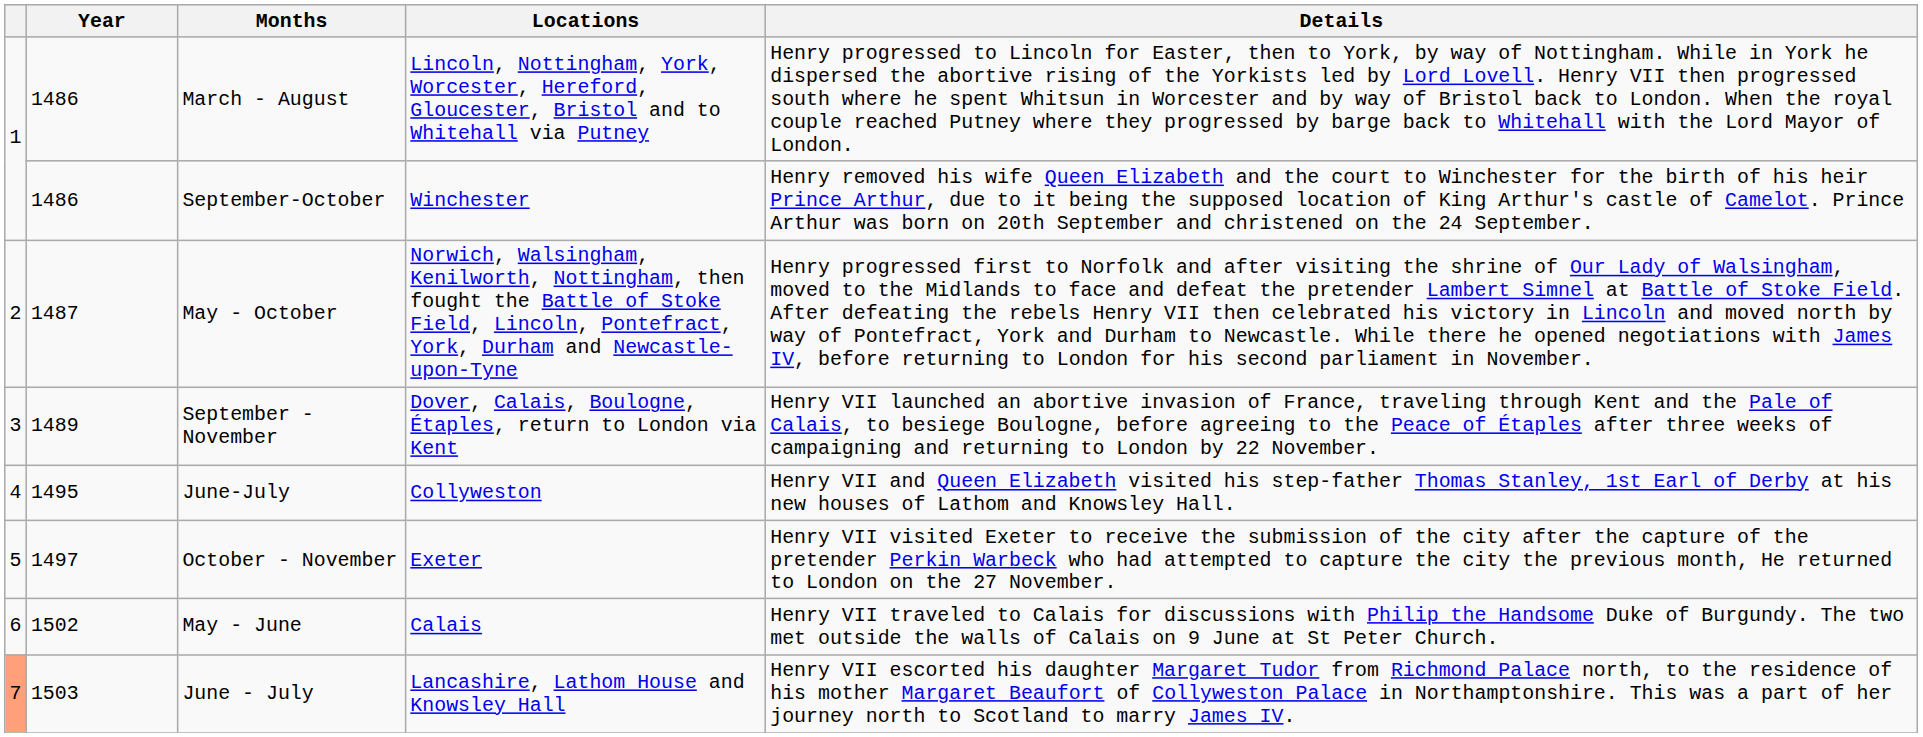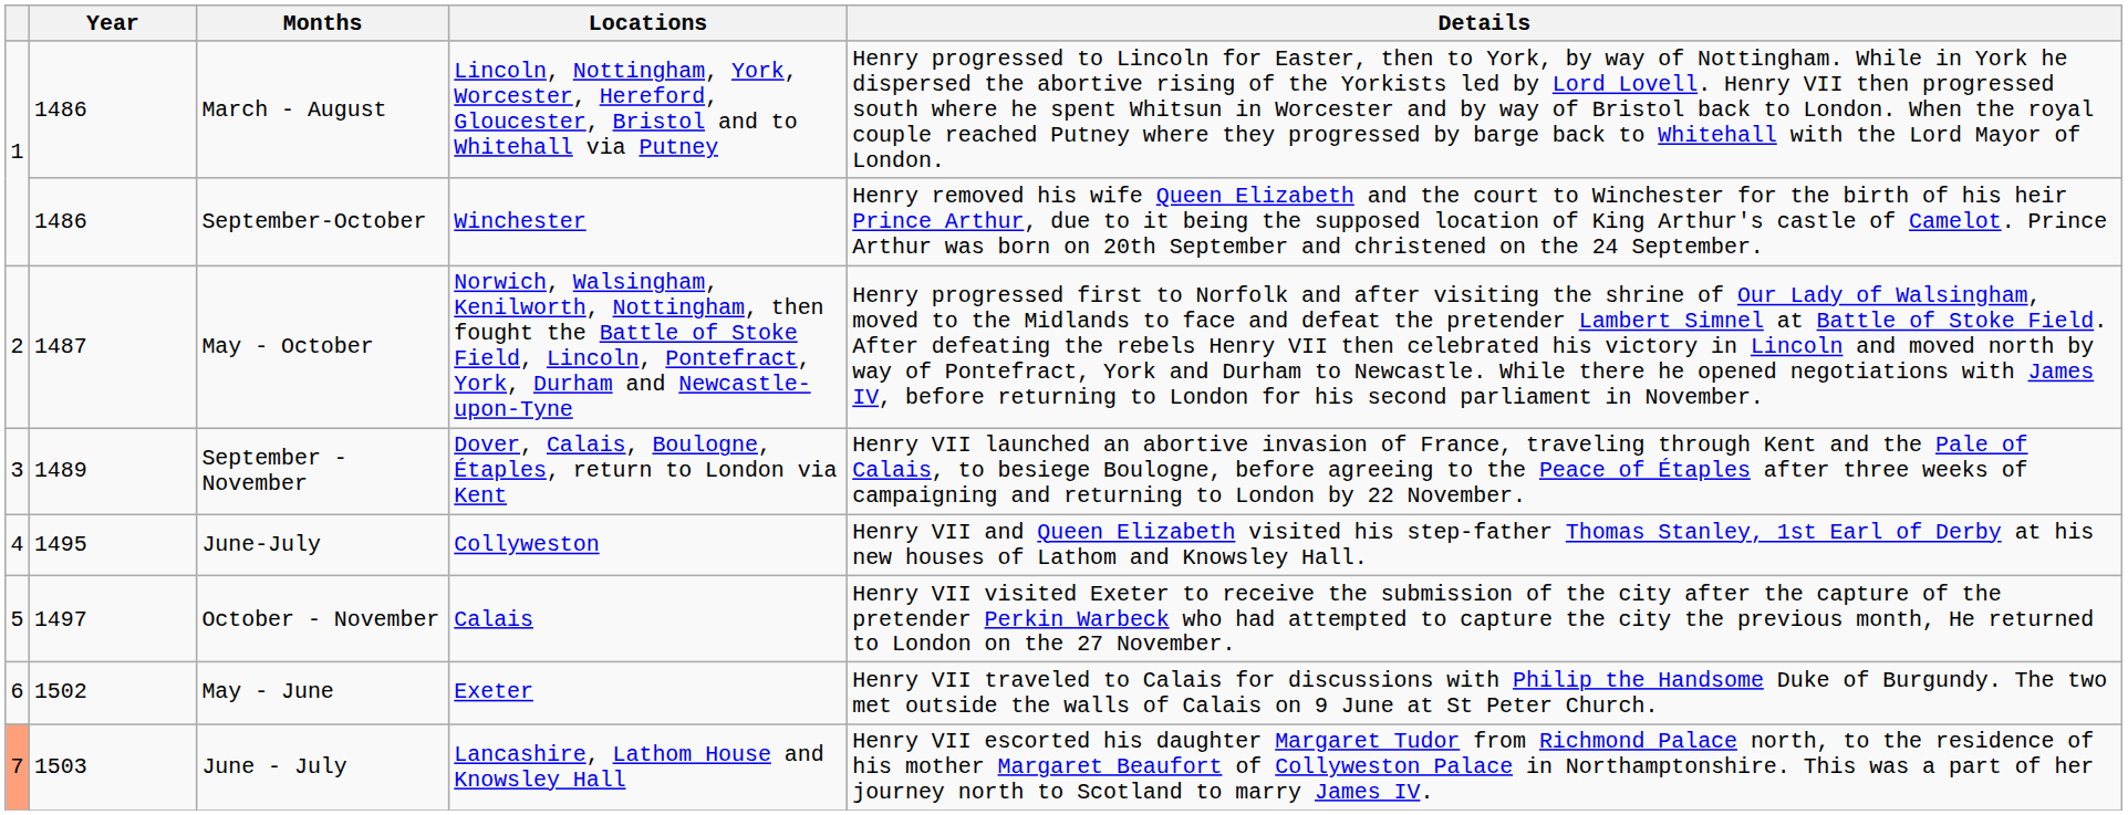 <table class="wikitable sortable">
 <tr>
 <th></th>
 <th style="width: 8%;">Year</th>
 <th style="width: 12%;">Months</th>
 <th style="width: 19%;">Locations</th>
 <th style="width: 61%;">Details</th>
 </tr>
 <tr>
 <td rowspan="2">1</td>
 <td>1486</td>
 <td>March - August</td>
 <td><a href='#'>Lincoln</a>, <a href='#'>Nottingham</a>, <a href='#'>York</a>, <a href='#'>Worcester</a>, <a href='#'>Hereford</a>, <a href='#'>Gloucester</a>, <a href='#'>Bristol</a> and to <a href='#'>Whitehall</a> via <a href='#'>Putney</a></td>
 <td>Henry progressed to Lincoln for Easter, then to York, by way of Nottingham. While in York he dispersed the abortive rising of the Yorkists led by <a href='#'>Lord Lovell</a>. Henry VII then progressed south where he spent Whitsun in Worcester and by way of Bristol back to London. When the royal couple reached Putney where they progressed by barge back to <a href='#'>Whitehall</a> with the Lord Mayor of London.</td>
 </tr>
 <tr>
 <td>1486</td>
 <td>September-October</td>
 <td><a href='#'>Winchester</a></td>
 <td>Henry removed his wife <a href='#'>Queen Elizabeth</a> and the court to Winchester for the birth of his heir <a href='#'>Prince Arthur</a>, due to it being the supposed location of King Arthur's castle of <a href='#'>Camelot</a>. Prince Arthur was born on 20th September and christened on the 24 September.</td>
 </tr>
 <tr>
 <td rowspan="1">2</td>
 <td>1487</td>
 <td>May - October</td>
 <td><a href='#'>Norwich</a>, <a href='#'>Walsingham</a>, <a href='#'>Kenilworth</a>, <a href='#'>Nottingham</a>, then fought the <a href='#'>Battle of Stoke Field</a>, <a href='#'>Lincoln</a>, <a href='#'>Pontefract</a>, <a href='#'>York</a>, <a href='#'>Durham</a> and <a href='#'>Newcastle-upon-Tyne</a></td>
 <td>Henry progressed first to Norfolk and after visiting the shrine of <a href='#'>Our Lady of Walsingham</a>, moved to the Midlands to face and defeat the pretender <a href='#'>Lambert Simnel</a> at <a href='#'>Battle of Stoke Field</a>. After defeating the rebels Henry VII then celebrated his victory in <a href='#'>Lincoln</a> and moved north by way of Pontefract, York and Durham to Newcastle. While there he opened negotiations with <a href='#'>James IV</a>, before returning to London for his second parliament in November.</td>
 </tr>
 <tr>
 <td rowspan="1">3</td>
 <td>1489</td>
 <td>September - November</td>
 <td><a href='#'>Dover</a>, <a href='#'>Calais</a>, <a href='#'>Boulogne</a>, <a href='#'>Étaples</a>, return to London via <a href='#'>Kent</a></td>
 <td>Henry VII launched an abortive invasion of France, traveling through Kent and the <a href='#'>Pale of Calais</a>, to besiege Boulogne, before agreeing to the <a href='#'>Peace of Étaples</a> after three weeks of campaigning and returning to London by 22 November.</td>
 </tr>
 <tr>
 <td rowspan="1">4</td>
 <td>1495</td>
 <td>June-July</td>
 <td><a href='#'>Collyweston</a></td>
 <td>Henry VII and <a href='#'>Queen Elizabeth</a> visited his step-father <a href='#'>Thomas Stanley, 1st Earl of Derby</a> at his new houses of Lathom and Knowsley Hall.</td>
 </tr>
 <tr>
 <td rowspan="1">5</td>
 <td>1497</td>
 <td>October - November</td>
-<td><a href='#'>Exeter</a></td>
+<td><a href='#'>Calais</a></td>
 <td>Henry VII visited Exeter to receive the submission of the city after the capture of the pretender <a href='#'>Perkin Warbeck</a> who had attempted to capture the city the previous month, He returned to London on the 27 November.</td>
 </tr>
 <tr>
 <td rowspan="1">6</td>
 <td>1502</td>
 <td>May - June</td>
-<td><a href='#'>Calais</a></td>
+<td><a href='#'>Exeter</a></td>
 <td>Henry VII traveled to Calais for discussions with <a href='#'>Philip the Handsome</a> Duke of Burgundy. The two met outside the walls of Calais on 9 June at St Peter Church.</td>
 </tr>
 <tr>
 <td rowspan="1" style="background: lightsalmon;">7</td>
 <td>1503</td>
 <td>June - July</td>
 <td><a href='#'>Lancashire</a>, <a href='#'>Lathom House</a> and <a href='#'>Knowsley Hall</a></td>
 <td>Henry VII escorted his daughter <a href='#'>Margaret Tudor</a> from <a href='#'>Richmond Palace</a> north, to the residence of his mother <a href='#'>Margaret Beaufort</a> of <a href='#'>Collyweston Palace</a> in Northamptonshire. This was a part of her journey north to Scotland to marry <a href='#'>James IV</a>.</td>
 </tr>
 </table>
